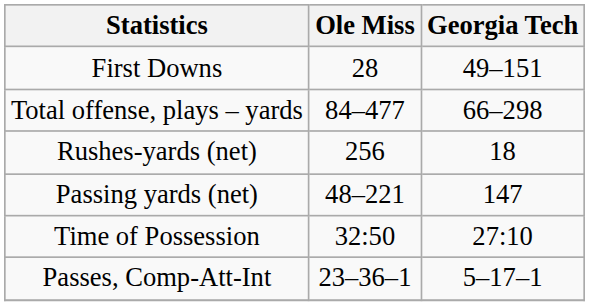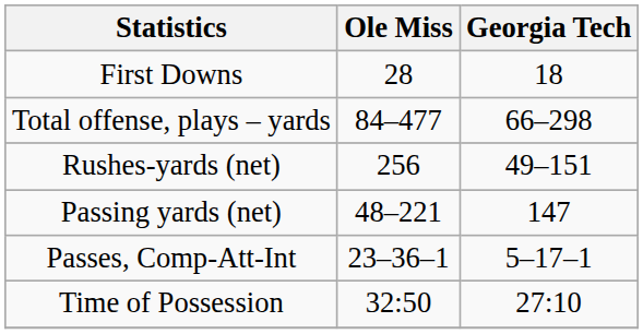 <table class="wikitable" style="text-align: center;">
 <tr>
 <th>Statistics</th>
 <th>Ole Miss</th>
 <th>Georgia Tech</th>
 </tr>
 <tr>
 <td>First Downs</td>
 <td>28</td>
-<td>49–151</td>
+<td>18</td>
 </tr>
 <tr>
 <td>Total offense, plays – yards</td>
 <td>84–477</td>
 <td>66–298</td>
 </tr>
 <tr>
 <td>Rushes-yards (net)</td>
 <td>256</td>
-<td>18</td>
+<td>49–151</td>
 </tr>
 <tr>
 <td>Passing yards (net)</td>
 <td>48–221</td>
 <td>147</td>
 </tr>
 <tr>
+<td>Passes, Comp-Att-Int</td>
+<td>23–36–1</td>
+<td>5–17–1</td>
+</tr>
+<tr>
 <td>Time of Possession</td>
 <td>32:50</td>
 <td>27:10</td>
 </tr>
 <tr>
-<td>Passes, Comp-Att-Int</td>
-<td>23–36–1</td>
-<td>5–17–1</td>
-</tr>
-<tr>
 </tr>
 </table>
